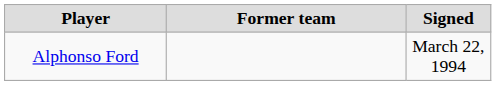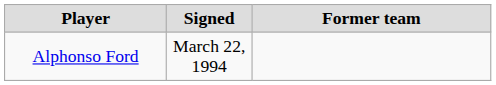 <table class="wikitable" style="text-align: center">
 <tr align="center" bgcolor="#dddddd">
 <td style="width:140px"><strong>Player</strong></td>
+<td style="width:70px"><strong>Signed</strong></td>
 <td style="width:210px"><strong>Former team</strong></td>
-<td style="width:70px"><strong>Signed</strong></td>
 </tr>
 <tr style="height:40px">
 <td><a href='#'>Alphonso Ford</a></td>
+<td>March 22, 1994</td>
 <td></td>
-<td>March 22, 1994</td>
 </tr>
 </table>
